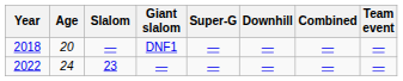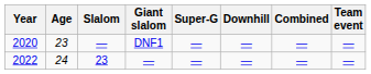 <table class=wikitable style="text-align:center">
 <tr>
 <th>  Year  </th>
 <th> Age </th>
 <th> Slalom </th>
 <th> Giant <br> slalom </th>
 <th>Super-G</th>
 <th>Downhill</th>
 <th>Combined</th>
 <th>Team<br>event</th>
 </tr>
 <tr>
-<td><a href='#'>2018</a></td>
-<td><em>20</em></td>
+<td><a href='#'>2020</a></td>
+<td><em>23</em></td>
 <td><a href='#'>—</a></td>
 <td><a href='#'>DNF1</a></td>
 <td><a href='#'>—</a></td>
 <td><a href='#'>—</a></td>
 <td><a href='#'>—</a></td>
 <td><a href='#'>—</a></td>
 </tr>
 <tr>
 <td><a href='#'>2022</a></td>
 <td><em>24</em></td>
 <td><a href='#'>23</a></td>
 <td><a href='#'>—</a></td>
 <td><a href='#'>—</a></td>
 <td><a href='#'>—</a></td>
 <td><a href='#'>—</a></td>
 <td><a href='#'>—</a></td>
 </tr>
 </table>
